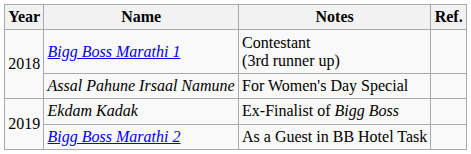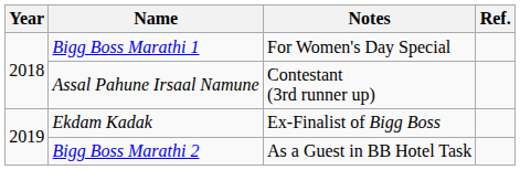 <table class="wikitable">
 <tr>
 <th>Year</th>
 <th>Name</th>
 <th>Notes</th>
 <th>Ref.</th>
 </tr>
 <tr>
 <td rowspan="2">2018</td>
 <td><a href='#'><em>Bigg Boss Marathi 1</em></a></td>
-<td>Contestant<br>(3rd runner up)</td>
+<td>For Women's Day Special</td>
 <td></td>
 </tr>
 <tr>
 <td><em>Assal Pahune Irsaal Namune</em></td>
-<td>For Women's Day Special</td>
+<td>Contestant<br>(3rd runner up)</td>
 <td></td>
 </tr>
 <tr>
 <td rowspan="2">2019</td>
 <td><em>Ekdam Kadak</em></td>
 <td>Ex-Finalist of <em>Bigg Boss</em></td>
 <td></td>
 </tr>
 <tr>
 <td><em><a href='#'>Bigg Boss Marathi 2</a></em></td>
 <td>As a Guest in BB Hotel Task</td>
 <td></td>
 </tr>
 </table>
